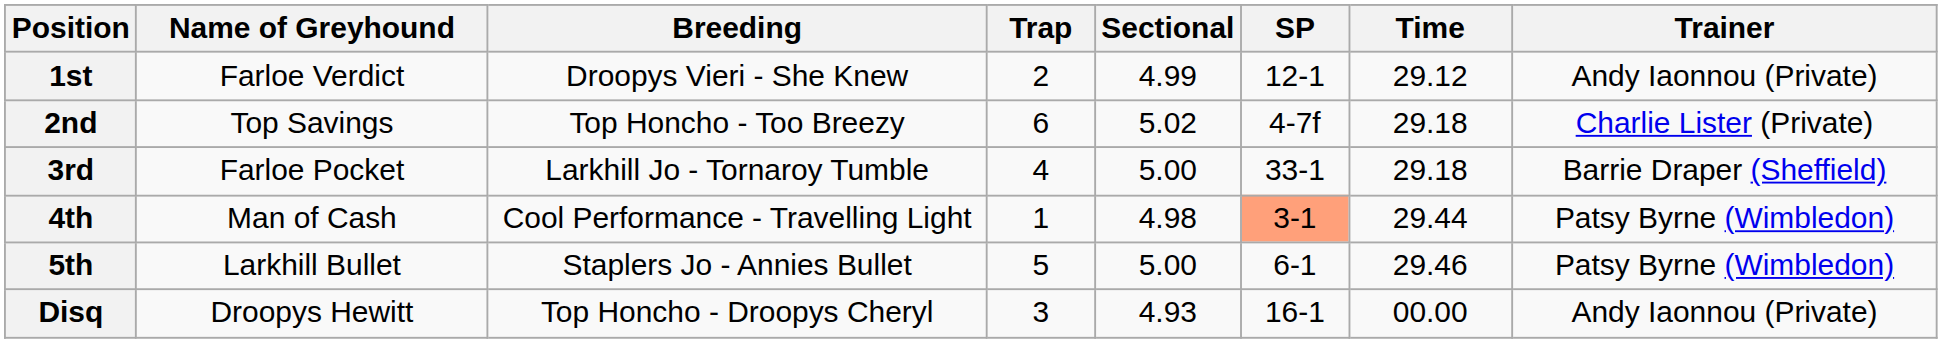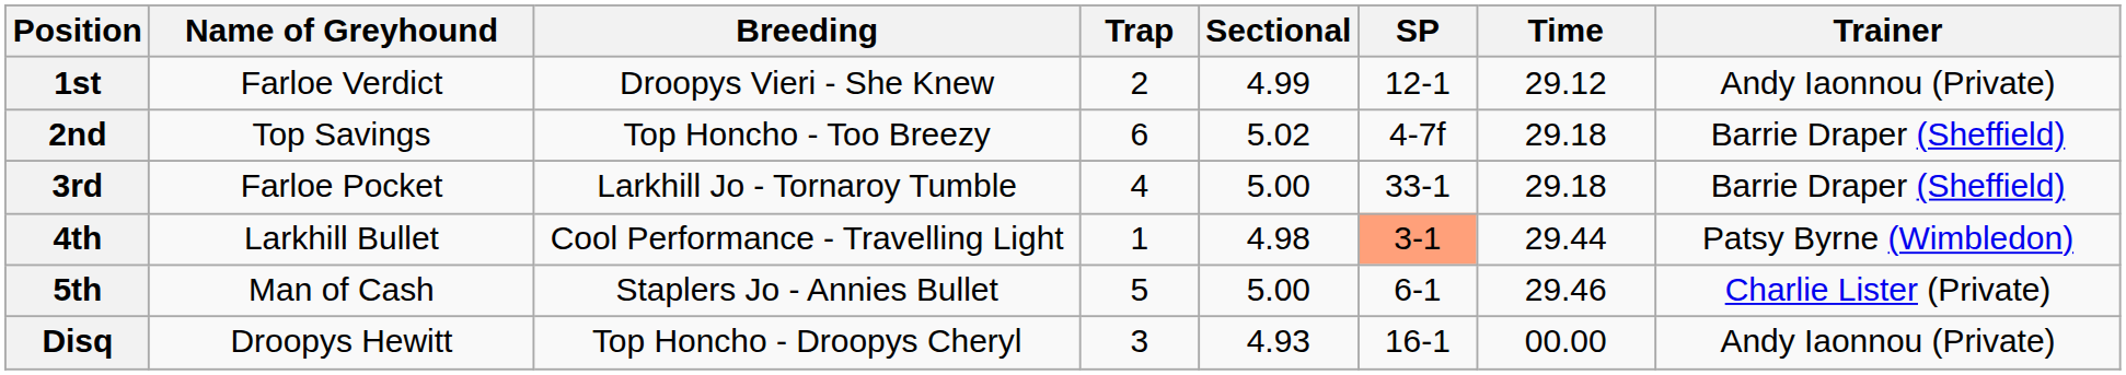 <table class="wikitable" style="text-align: center">
 <tr>
 <th width=50>Position</th>
 <th width=180>Name of Greyhound</th>
 <th width=260>Breeding</th>
 <th width=50>Trap</th>
 <th width=70>Sectional</th>
 <th width=50>SP</th>
 <th width=80>Time</th>
 <th width=220>Trainer</th>
 </tr>
 <tr>
 <th>1st</th>
 <td>Farloe Verdict</td>
 <td>Droopys Vieri - She Knew</td>
 <td>2</td>
 <td>4.99</td>
 <td>12-1</td>
 <td>29.12</td>
 <td>Andy Iaonnou (Private)</td>
 </tr>
 <tr>
 <th>2nd</th>
 <td>Top Savings</td>
 <td>Top Honcho - Too Breezy</td>
 <td>6</td>
 <td>5.02</td>
 <td>4-7f</td>
 <td>29.18</td>
-<td><a href='#'>Charlie Lister</a> (Private)</td>
+<td>Barrie Draper <a href='#'>(Sheffield)</a></td>
 </tr>
 <tr>
 <th>3rd</th>
 <td>Farloe Pocket</td>
 <td>Larkhill Jo - Tornaroy Tumble</td>
 <td>4</td>
 <td>5.00</td>
 <td>33-1</td>
 <td>29.18</td>
 <td>Barrie Draper <a href='#'>(Sheffield)</a></td>
 </tr>
 <tr>
 <th>4th</th>
-<td>Man of Cash</td>
+<td>Larkhill Bullet</td>
 <td>Cool Performance - Travelling Light</td>
 <td>1</td>
 <td>4.98</td>
 <td style="background: lightsalmon;">3-1</td>
 <td>29.44</td>
 <td>Patsy Byrne <a href='#'>(Wimbledon)</a></td>
 </tr>
 <tr>
 <th>5th</th>
-<td>Larkhill Bullet</td>
+<td>Man of Cash</td>
 <td>Staplers Jo - Annies Bullet</td>
 <td>5</td>
 <td>5.00</td>
 <td>6-1</td>
 <td>29.46</td>
-<td>Patsy Byrne <a href='#'>(Wimbledon)</a></td>
+<td><a href='#'>Charlie Lister</a> (Private)</td>
 </tr>
 <tr>
 <th>Disq</th>
 <td>Droopys Hewitt</td>
 <td>Top Honcho - Droopys Cheryl</td>
 <td>3</td>
 <td>4.93</td>
 <td>16-1</td>
 <td>00.00</td>
 <td>Andy Iaonnou (Private)</td>
 </tr>
 </table>
